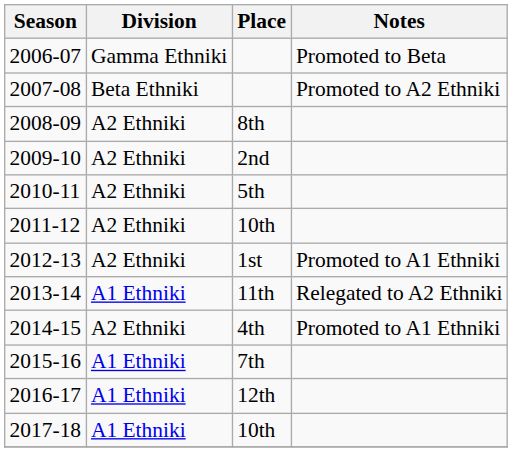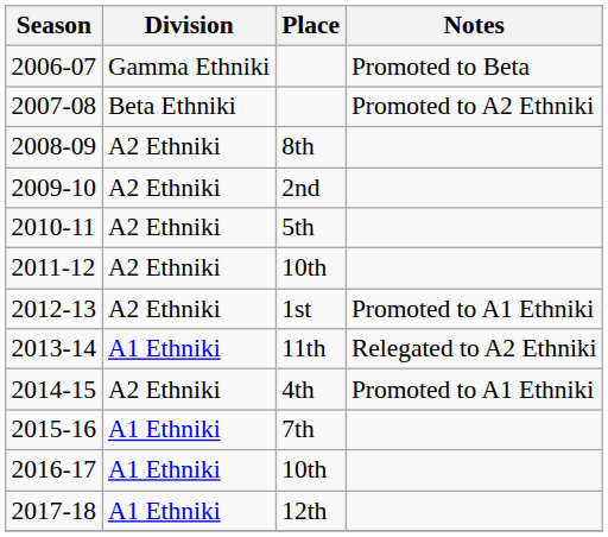 <table class="wikitable">
 <tr>
 <th>Season</th>
 <th>Division</th>
 <th>Place</th>
 <th>Notes</th>
 </tr>
 <tr>
 <td>2006-07</td>
 <td>Gamma Ethniki</td>
 <td></td>
 <td>Promoted to Beta</td>
 </tr>
 <tr>
 <td>2007-08</td>
 <td>Beta  Ethniki</td>
 <td></td>
 <td>Promoted to A2 Ethniki</td>
 </tr>
 <tr>
 <td>2008-09</td>
 <td>A2 Ethniki</td>
 <td>8th</td>
 <td></td>
 </tr>
 <tr>
 <td>2009-10</td>
 <td>A2 Ethniki</td>
 <td>2nd</td>
 <td></td>
 </tr>
 <tr>
 <td>2010-11</td>
 <td>A2 Ethniki</td>
 <td>5th</td>
 <td></td>
 </tr>
 <tr>
 <td>2011-12</td>
 <td>A2 Ethniki</td>
 <td>10th</td>
 <td></td>
 </tr>
 <tr>
 <td>2012-13</td>
 <td>A2 Ethniki</td>
 <td>1st</td>
 <td>Promoted to A1 Ethniki</td>
 </tr>
 <tr>
 <td>2013-14</td>
 <td><a href='#'>A1 Ethniki</a></td>
 <td>11th</td>
 <td>Relegated to A2 Ethniki</td>
 </tr>
 <tr>
 <td>2014-15</td>
 <td>A2 Ethniki</td>
 <td>4th</td>
 <td>Promoted to A1 Ethniki</td>
 </tr>
 <tr>
 <td>2015-16</td>
 <td><a href='#'>A1 Ethniki</a></td>
 <td>7th</td>
 <td></td>
 </tr>
 <tr>
 <td>2016-17</td>
 <td><a href='#'>A1 Ethniki</a></td>
-<td>12th</td>
+<td>10th</td>
 <td></td>
 </tr>
 <tr>
 <td>2017-18</td>
 <td><a href='#'>A1 Ethniki</a></td>
-<td>10th</td>
+<td>12th</td>
 <td></td>
 </tr>
 <tr>
 </tr>
 </table>
